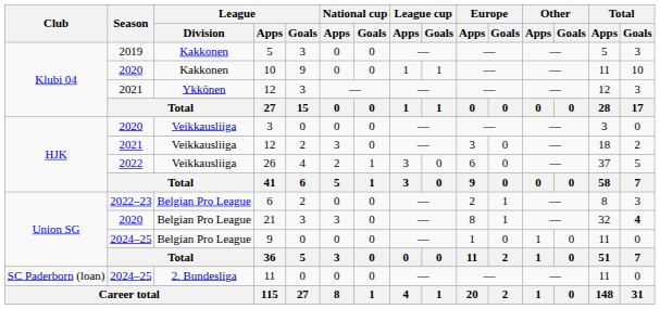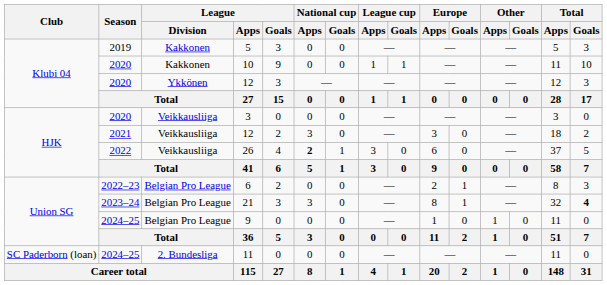 <table class="wikitable" style="text-align:center">
 <tr>
 <th rowspan="2">Club</th>
 <th rowspan="2">Season</th>
 <th colspan="3">League</th>
 <th colspan="2">National cup</th>
 <th colspan="2">League cup</th>
 <th colspan="2">Europe</th>
 <th colspan="2">Other</th>
 <th colspan="2">Total</th>
 </tr>
 <tr>
 <th>Division</th>
 <th>Apps</th>
 <th>Goals</th>
 <th>Apps</th>
 <th>Goals</th>
 <th>Apps</th>
 <th>Goals</th>
 <th>Apps</th>
 <th>Goals</th>
 <th>Apps</th>
 <th>Goals</th>
 <th>Apps</th>
 <th>Goals</th>
 </tr>
 <tr>
 <td rowspan="4"><a href='#'>Klubi 04</a></td>
 <td>2019</td>
 <td><a href='#'>Kakkonen</a></td>
 <td>5</td>
 <td>3</td>
 <td>0</td>
 <td>0</td>
 <td colspan="2">—</td>
 <td colspan="2">—</td>
 <td colspan="2">—</td>
 <td>5</td>
 <td>3</td>
 </tr>
 <tr>
 <td><a href='#'>2020</a></td>
 <td>Kakkonen</td>
 <td>10</td>
 <td>9</td>
 <td>0</td>
 <td>0</td>
 <td>1</td>
 <td>1</td>
 <td colspan="2">—</td>
 <td colspan="2">—</td>
 <td>11</td>
 <td>10</td>
 </tr>
 <tr>
-<td>2021</td>
+<td><a href='#'>2020</a></td>
 <td><a href='#'>Ykkönen</a></td>
 <td>12</td>
 <td>3</td>
 <td colspan="2">—</td>
 <td colspan="2">—</td>
 <td colspan="2">—</td>
 <td colspan="2">—</td>
 <td>12</td>
 <td>3</td>
 </tr>
 <tr>
 <th colspan="2">Total</th>
 <th>27</th>
 <th>15</th>
 <th>0</th>
 <th>0</th>
 <th>1</th>
 <th>1</th>
 <th>0</th>
 <th>0</th>
 <th>0</th>
 <th>0</th>
 <th>28</th>
 <th>17</th>
 </tr>
 <tr>
 <td rowspan="4"><a href='#'>HJK</a></td>
 <td><a href='#'>2020</a></td>
 <td><a href='#'>Veikkausliiga</a></td>
 <td>3</td>
 <td>0</td>
 <td>0</td>
 <td>0</td>
 <td colspan="2">—</td>
 <td colspan="2">—</td>
 <td colspan="2">—</td>
 <td>3</td>
 <td>0</td>
 </tr>
 <tr>
 <td><a href='#'>2021</a></td>
 <td>Veikkausliiga</td>
 <td>12</td>
 <td>2</td>
 <td>3</td>
 <td>0</td>
 <td colspan="2">—</td>
 <td>3</td>
 <td>0</td>
 <td colspan="2">—</td>
 <td>18</td>
 <td>2</td>
 </tr>
 <tr>
 <td><a href='#'>2022</a></td>
 <td>Veikkausliiga</td>
 <td>26</td>
 <td>4</td>
-<td>2</td>
+<td><strong>2</strong></td>
 <td>1</td>
 <td>3</td>
 <td>0</td>
 <td>6</td>
 <td>0</td>
 <td colspan="2">—</td>
 <td>37</td>
 <td>5</td>
 </tr>
 <tr>
 <th colspan="2">Total</th>
 <th>41</th>
 <th>6</th>
 <th>5</th>
 <th>1</th>
 <th>3</th>
 <th>0</th>
 <th>9</th>
 <th>0</th>
 <th>0</th>
 <th>0</th>
 <th>58</th>
 <th>7</th>
 </tr>
 <tr>
 <td rowspan="4"><a href='#'>Union SG</a></td>
 <td><a href='#'>2022–23</a></td>
 <td><a href='#'>Belgian Pro League</a></td>
 <td>6</td>
 <td>2</td>
 <td>0</td>
 <td>0</td>
 <td colspan="2">—</td>
 <td>2</td>
 <td>1</td>
 <td colspan="2">—</td>
 <td>8</td>
 <td>3</td>
 </tr>
 <tr>
-<td><a href='#'>2020</a></td>
+<td><a href='#'>2023–24</a></td>
 <td>Belgian Pro League</td>
 <td>21</td>
 <td>3</td>
 <td>3</td>
 <td>0</td>
 <td colspan="2">—</td>
 <td>8</td>
 <td>1</td>
 <td colspan="2">—</td>
 <td>32</td>
 <td><strong>4</strong></td>
 </tr>
 <tr>
 <td><a href='#'>2024–25</a></td>
 <td>Belgian Pro League</td>
 <td>9</td>
 <td>0</td>
 <td>0</td>
 <td>0</td>
 <td colspan="2">—</td>
 <td>1</td>
 <td>0</td>
 <td>1</td>
 <td>0</td>
 <td>11</td>
 <td>0</td>
 </tr>
 <tr>
 <th colspan="2">Total</th>
 <th>36</th>
 <th>5</th>
 <th>3</th>
 <th>0</th>
 <th>0</th>
 <th>0</th>
 <th>11</th>
 <th>2</th>
 <th>1</th>
 <th>0</th>
 <th>51</th>
 <th>7</th>
 </tr>
 <tr>
 <td><a href='#'>SC Paderborn</a> (loan)</td>
 <td><a href='#'>2024–25</a></td>
 <td><a href='#'>2. Bundesliga</a></td>
 <td>11</td>
 <td>0</td>
 <td>0</td>
 <td>0</td>
 <td colspan="2">—</td>
 <td colspan="2">—</td>
 <td colspan="2">—</td>
 <td>11</td>
 <td>0</td>
 </tr>
 <tr>
 <th colspan="3">Career total</th>
 <th>115</th>
 <th>27</th>
 <th>8</th>
 <th>1</th>
 <th>4</th>
 <th>1</th>
 <th>20</th>
 <th>2</th>
 <th>1</th>
 <th>0</th>
 <th>148</th>
 <th>31</th>
 </tr>
 </table>
